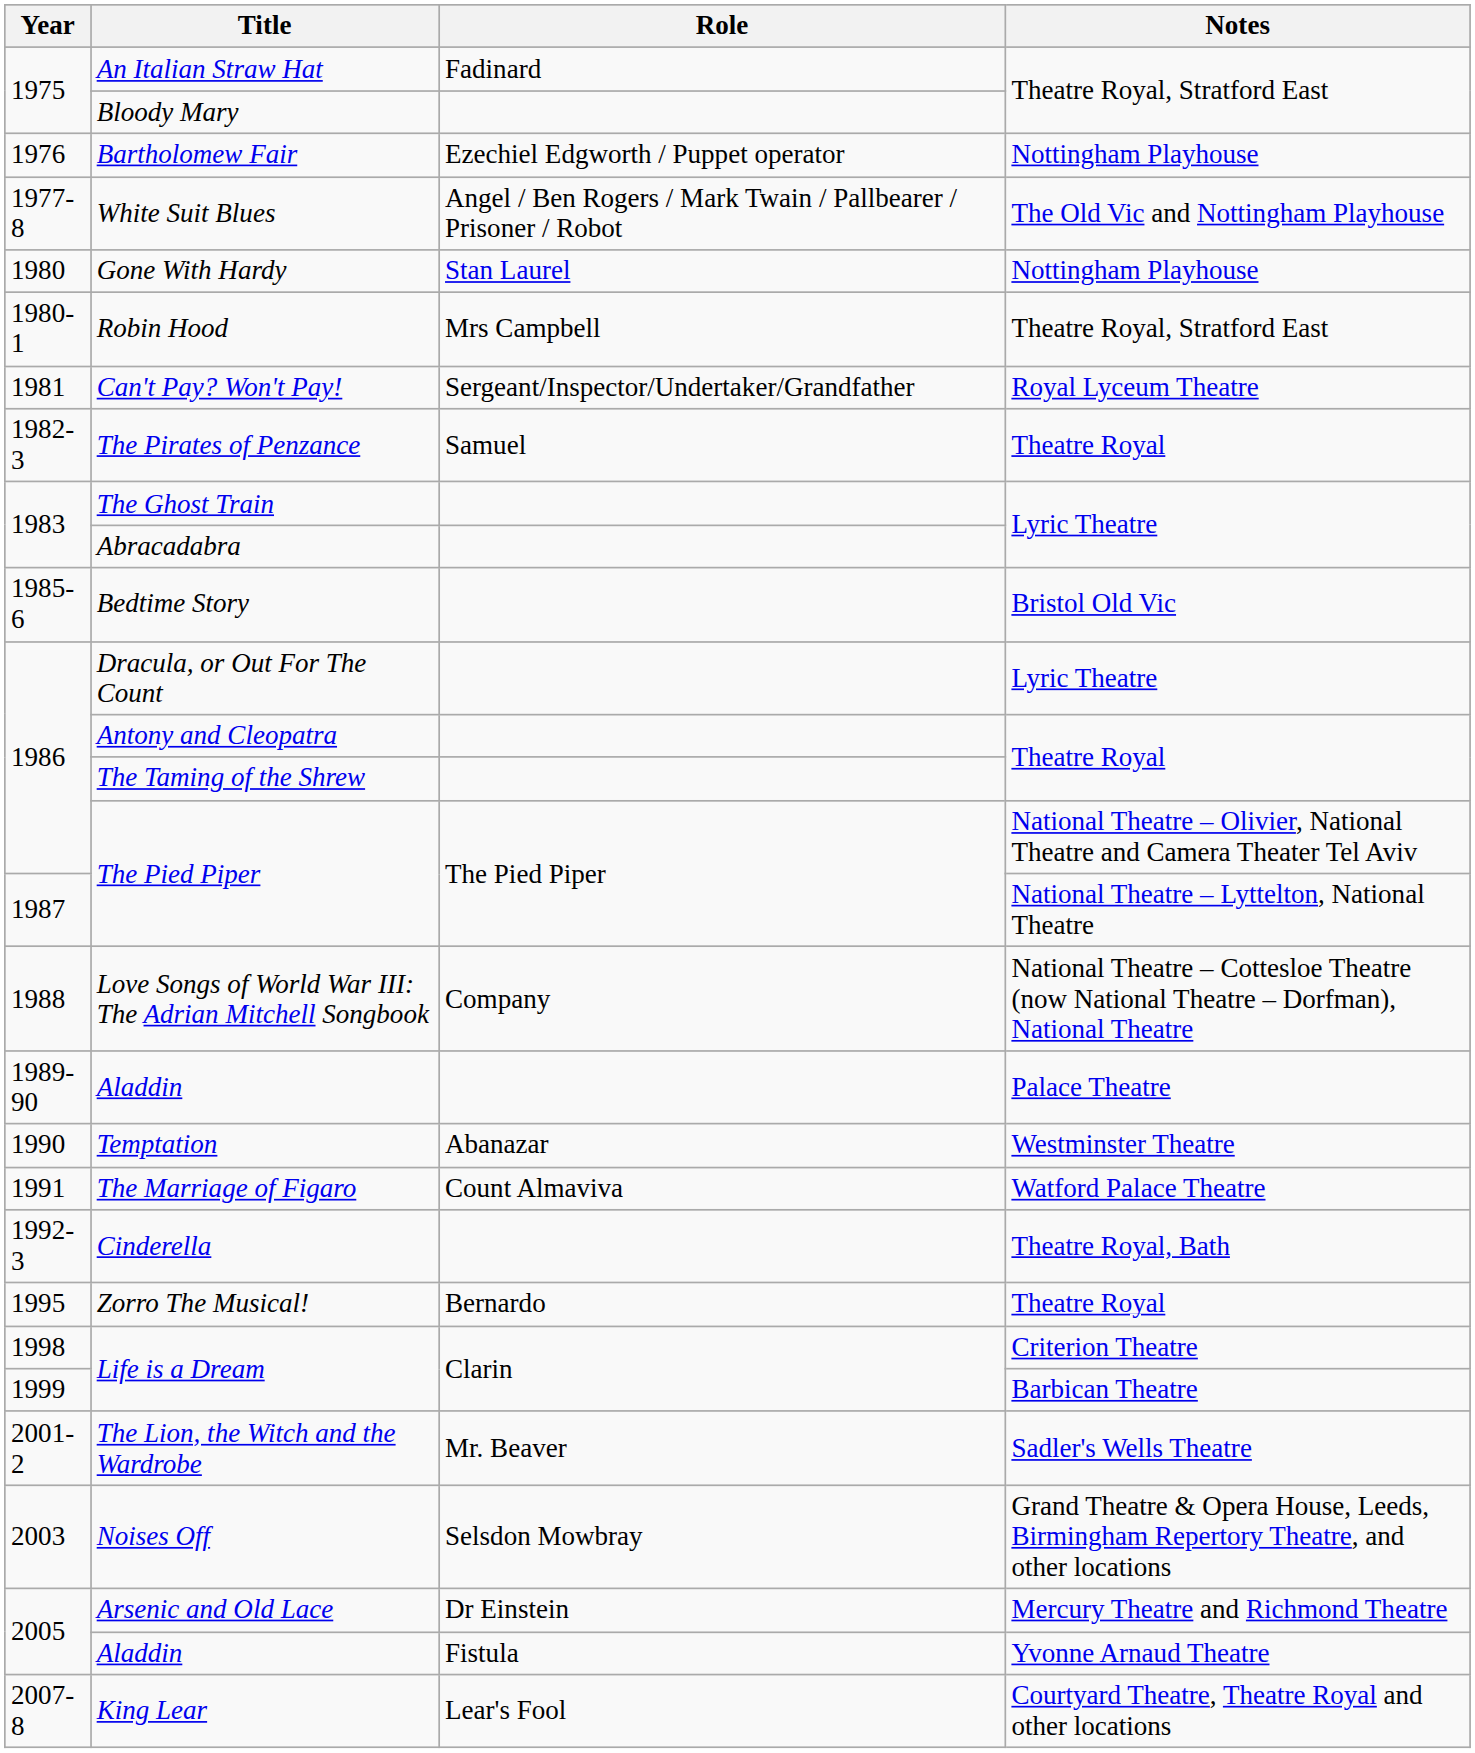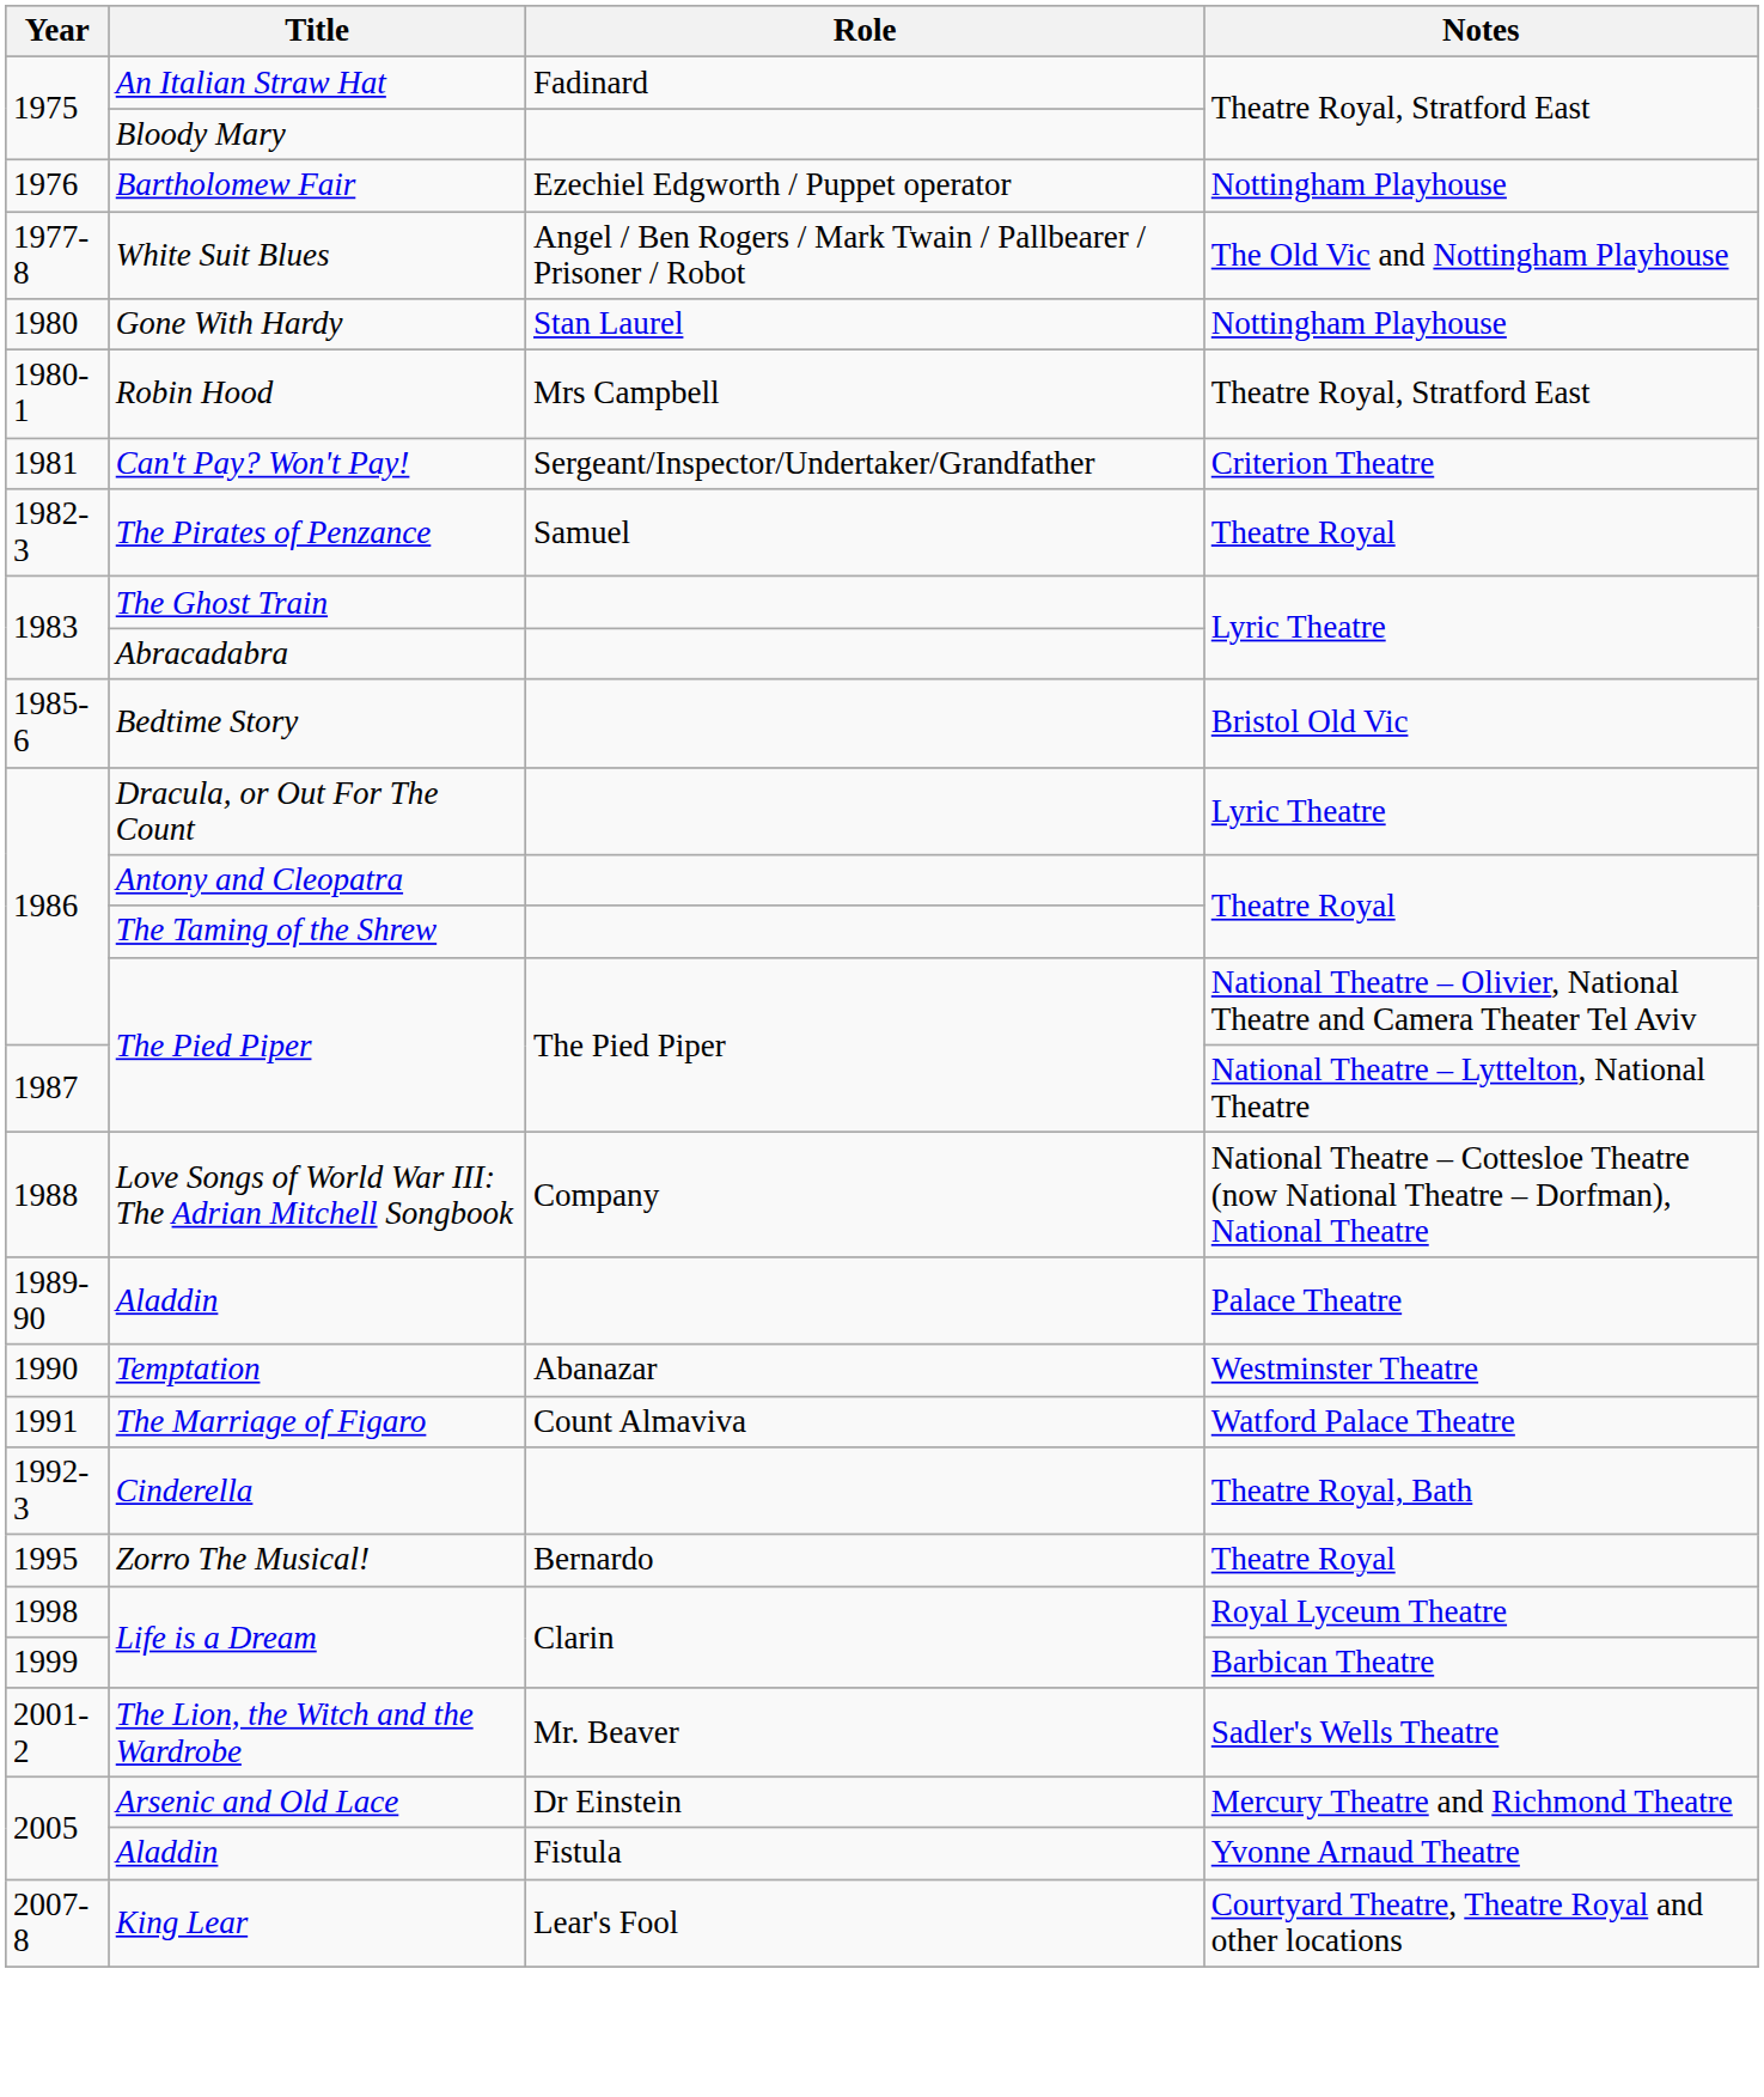 <table class="wikitable">
 <tr>
 <th>Year</th>
 <th>Title</th>
 <th>Role</th>
 <th>Notes</th>
 </tr>
 <tr>
 <td rowspan="2">1975</td>
 <td><em><a href='#'>An Italian Straw Hat</a></em></td>
 <td>Fadinard</td>
 <td rowspan="2">Theatre Royal, Stratford East</td>
 </tr>
 <tr>
 <td><em>Bloody Mary</em></td>
 <td></td>
 </tr>
 <tr>
 <td>1976</td>
 <td><em><a href='#'>Bartholomew Fair</a></em></td>
 <td>Ezechiel Edgworth / Puppet operator</td>
 <td><a href='#'>Nottingham Playhouse</a></td>
 </tr>
 <tr>
 <td>1977-8</td>
 <td><em>White Suit Blues</em></td>
 <td>Angel / Ben Rogers / Mark Twain / Pallbearer / Prisoner / Robot</td>
 <td><a href='#'>The Old Vic</a> and <a href='#'>Nottingham Playhouse</a></td>
 </tr>
 <tr>
 <td>1980</td>
 <td><em>Gone With Hardy</em></td>
 <td><a href='#'>Stan Laurel</a></td>
 <td><a href='#'>Nottingham Playhouse</a></td>
 </tr>
 <tr>
 <td>1980-1</td>
 <td><em>Robin Hood</em></td>
 <td>Mrs Campbell</td>
 <td>Theatre Royal, Stratford East</td>
 </tr>
 <tr>
 <td>1981</td>
 <td><em><a href='#'>Can't Pay? Won't Pay!</a></em></td>
 <td>Sergeant/Inspector/Undertaker/Grandfather</td>
-<td><a href='#'>Royal Lyceum Theatre</a></td>
+<td><a href='#'>Criterion Theatre</a></td>
 </tr>
 <tr>
 <td>1982-3</td>
 <td><em><a href='#'>The Pirates of Penzance</a></em></td>
 <td>Samuel</td>
 <td><a href='#'>Theatre Royal</a></td>
 </tr>
 <tr>
 <td rowspan="2">1983</td>
 <td><a href='#'><em>The Ghost Train</em></a></td>
 <td></td>
 <td rowspan="2"><a href='#'>Lyric Theatre</a></td>
 </tr>
 <tr>
 <td><em>Abracadabra</em></td>
 <td></td>
 </tr>
 <tr>
 <td>1985-6</td>
 <td><em>Bedtime Story</em></td>
 <td></td>
 <td><a href='#'>Bristol Old Vic</a></td>
 </tr>
 <tr>
 <td rowspan="4">1986</td>
 <td><em>Dracula, or Out For The Count</em></td>
 <td></td>
 <td><a href='#'>Lyric Theatre</a></td>
 </tr>
 <tr>
 <td><em><a href='#'>Antony and Cleopatra</a></em></td>
 <td></td>
 <td rowspan="2"><a href='#'>Theatre Royal</a></td>
 </tr>
 <tr>
 <td><em><a href='#'>The Taming of the Shrew</a></em></td>
 <td></td>
 </tr>
 <tr>
 <td rowspan="2"><em><a href='#'>The Pied Piper</a></em></td>
 <td rowspan="2">The Pied Piper</td>
 <td><a href='#'>National Theatre – Olivier</a>, National Theatre and Camera Theater Tel Aviv</td>
 </tr>
 <tr>
 <td>1987</td>
 <td><a href='#'>National Theatre – Lyttelton</a>, National Theatre</td>
 </tr>
 <tr>
 <td>1988</td>
 <td><em>Love Songs of World War III: The <a href='#'>Adrian Mitchell</a> Songbook</em></td>
 <td>Company</td>
 <td>National Theatre – Cottesloe Theatre (now National Theatre – Dorfman), <a href='#'>National Theatre</a></td>
 </tr>
 <tr>
 <td>1989-90</td>
 <td><em><a href='#'>Aladdin</a></em></td>
 <td></td>
 <td><a href='#'>Palace Theatre</a></td>
 </tr>
 <tr>
 <td>1990</td>
 <td><em><a href='#'>Temptation</a></em></td>
 <td>Abanazar</td>
 <td><a href='#'>Westminster Theatre</a></td>
 </tr>
 <tr>
 <td>1991</td>
 <td><a href='#'><em>The Marriage of Figaro</em></a></td>
 <td>Count Almaviva</td>
 <td><a href='#'>Watford Palace Theatre</a></td>
 </tr>
 <tr>
 <td>1992-3</td>
 <td><em><a href='#'>Cinderella</a></em></td>
 <td></td>
 <td><a href='#'>Theatre Royal, Bath</a></td>
 </tr>
 <tr>
 <td>1995</td>
 <td><em>Zorro The Musical!</em></td>
 <td>Bernardo</td>
 <td><a href='#'>Theatre Royal</a></td>
 </tr>
 <tr>
 <td>1998</td>
 <td rowspan="2"><em><a href='#'>Life is a Dream</a></em></td>
 <td rowspan="2">Clarin</td>
-<td><a href='#'>Criterion Theatre</a></td>
+<td><a href='#'>Royal Lyceum Theatre</a></td>
 </tr>
 <tr>
 <td>1999</td>
 <td><a href='#'>Barbican Theatre</a></td>
 </tr>
 <tr>
 <td>2001-2</td>
 <td><em><a href='#'>The Lion, the Witch and the Wardrobe</a></em></td>
 <td>Mr. Beaver</td>
 <td><a href='#'>Sadler's Wells Theatre</a></td>
-</tr>
-<tr>
-<td>2003</td>
-<td><em><a href='#'>Noises Off</a></em></td>
-<td>Selsdon Mowbray</td>
-<td>Grand Theatre & Opera House, Leeds, <a href='#'>Birmingham Repertory Theatre</a>, and other locations</td>
 </tr>
 <tr>
 <td rowspan="2">2005</td>
 <td><a href='#'><em>Arsenic and Old Lace</em></a></td>
 <td>Dr Einstein</td>
 <td><a href='#'>Mercury Theatre</a> and <a href='#'>Richmond Theatre</a></td>
 </tr>
 <tr>
 <td><em><a href='#'>Aladdin</a></em></td>
 <td>Fistula</td>
 <td><a href='#'>Yvonne Arnaud Theatre</a></td>
 </tr>
 <tr>
 <td>2007-8</td>
 <td><em><a href='#'>King Lear</a></em></td>
 <td>Lear's Fool</td>
 <td><a href='#'>Courtyard Theatre</a>, <a href='#'>Theatre Royal</a> and other locations</td>
 </tr>
 </table>
